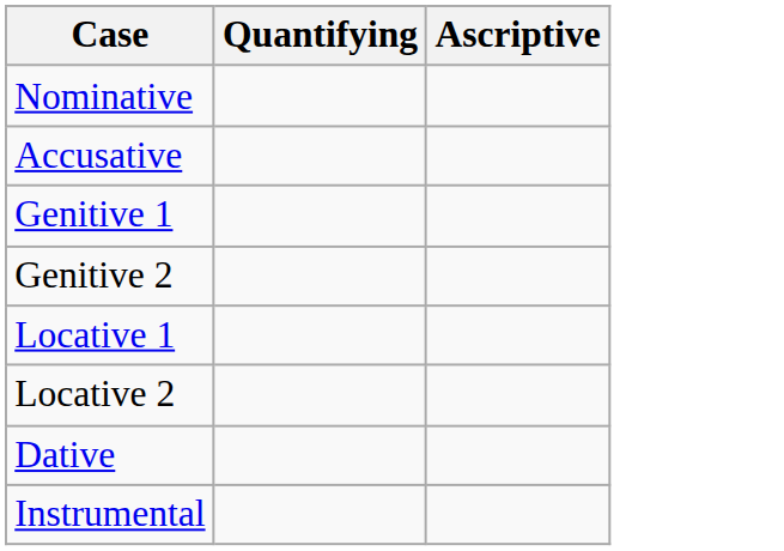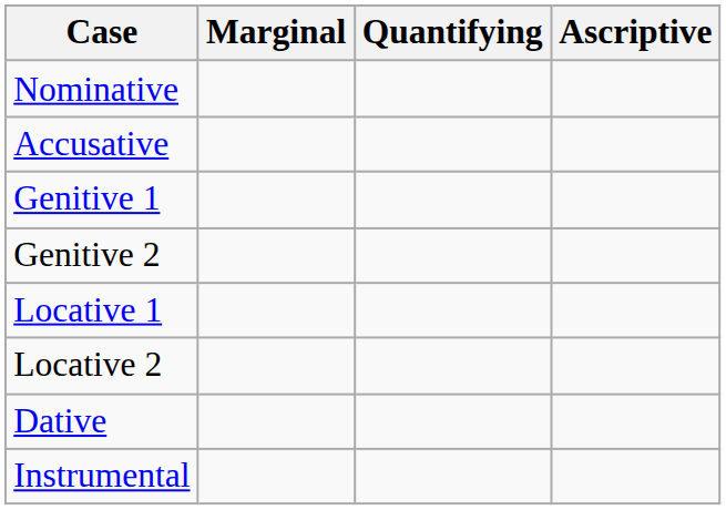 <table class="wikitable">
 <tr>
 <th>Case</th>
+<th>Marginal</th>
 <th>Quantifying</th>
 <th>Ascriptive</th>
 </tr>
 <tr>
 <td><a href='#'>Nominative</a></td>
 <td><br></td>
 <td><br></td>
+<td><br></td>
 </tr>
 <tr>
 <td><a href='#'>Accusative</a></td>
+<td><br></td>
 <td><br></td>
 <td><br></td>
 </tr>
 <tr>
 <td><a href='#'>Genitive 1</a></td>
 <td><br></td>
 <td><br></td>
+<td><br></td>
 </tr>
 <tr>
 <td>Genitive 2</td>
+<td><br></td>
 <td><br></td>
 <td><br></td>
 </tr>
 <tr>
 <td><a href='#'>Locative 1</a></td>
 <td><br></td>
 <td><br></td>
+<td><br></td>
 </tr>
 <tr>
 <td>Locative 2</td>
+<td><br></td>
 <td><br></td>
 <td><br></td>
 </tr>
 <tr>
 <td><a href='#'>Dative</a></td>
 <td><br></td>
 <td><br></td>
+<td><br></td>
 </tr>
 <tr>
 <td><a href='#'>Instrumental</a></td>
 <td><br></td>
 <td><br></td>
+<td><br></td>
 </tr>
 </table>
